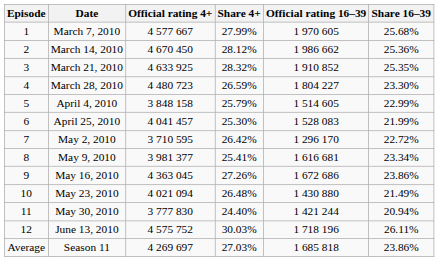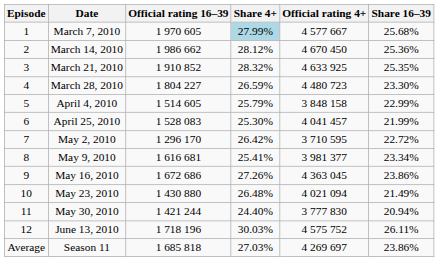 <table class="wikitable" style="text-align:center;">
 <tr>
 <th>Episode</th>
 <th>Date</th>
+<th>Official rating 16–39</th>
+<th>Share 4+</th>
 <th>Official rating 4+</th>
-<th>Share 4+</th>
-<th>Official rating 16–39</th>
 <th>Share 16–39</th>
 </tr>
 <tr>
 <td>1</td>
 <td>March 7, 2010</td>
+<td>1 970 605</td>
+<td style="background: lightblue;">27.99%</td>
 <td>4 577 667</td>
-<td>27.99%</td>
-<td>1 970 605</td>
 <td>25.68%</td>
 </tr>
 <tr>
 <td>2</td>
 <td>March 14, 2010</td>
+<td>1 986 662</td>
+<td>28.12%</td>
 <td>4 670 450</td>
-<td>28.12%</td>
-<td>1 986 662</td>
 <td>25.36%</td>
 </tr>
 <tr>
 <td>3</td>
 <td>March 21, 2010</td>
+<td>1 910 852</td>
+<td>28.32%</td>
 <td>4 633 925</td>
-<td>28.32%</td>
-<td>1 910 852</td>
 <td>25.35%</td>
 </tr>
 <tr>
 <td>4</td>
 <td>March 28, 2010</td>
+<td>1 804 227</td>
+<td>26.59%</td>
 <td>4 480 723</td>
-<td>26.59%</td>
-<td>1 804 227</td>
 <td>23.30%</td>
 </tr>
 <tr>
 <td>5</td>
 <td>April 4, 2010</td>
+<td>1 514 605</td>
+<td>25.79%</td>
 <td>3 848 158</td>
-<td>25.79%</td>
-<td>1 514 605</td>
 <td>22.99%</td>
 </tr>
 <tr>
 <td>6</td>
 <td>April 25, 2010</td>
+<td>1 528 083</td>
+<td>25.30%</td>
 <td>4 041 457</td>
-<td>25.30%</td>
-<td>1 528 083</td>
 <td>21.99%</td>
 </tr>
 <tr>
 <td>7</td>
 <td>May 2, 2010</td>
+<td>1 296 170</td>
+<td>26.42%</td>
 <td>3 710 595</td>
-<td>26.42%</td>
-<td>1 296 170</td>
 <td>22.72%</td>
 </tr>
 <tr>
 <td>8</td>
 <td>May 9, 2010</td>
+<td>1 616 681</td>
+<td>25.41%</td>
 <td>3 981 377</td>
-<td>25.41%</td>
-<td>1 616 681</td>
 <td>23.34%</td>
 </tr>
 <tr>
 <td>9</td>
 <td>May 16, 2010</td>
+<td>1 672 686</td>
+<td>27.26%</td>
 <td>4 363 045</td>
-<td>27.26%</td>
-<td>1 672 686</td>
 <td>23.86%</td>
 </tr>
 <tr>
 <td>10</td>
 <td>May 23, 2010</td>
+<td>1 430 880</td>
+<td>26.48%</td>
 <td>4 021 094</td>
-<td>26.48%</td>
-<td>1 430 880</td>
 <td>21.49%</td>
 </tr>
 <tr>
 <td>11</td>
 <td>May 30, 2010</td>
+<td>1 421 244</td>
+<td>24.40%</td>
 <td>3 777 830</td>
-<td>24.40%</td>
-<td>1 421 244</td>
 <td>20.94%</td>
 </tr>
 <tr>
 <td>12</td>
 <td>June 13, 2010</td>
+<td>1 718 196</td>
+<td>30.03%</td>
 <td>4 575 752</td>
-<td>30.03%</td>
-<td>1 718 196</td>
 <td>26.11%</td>
 </tr>
 <tr>
 <td>Average</td>
 <td>Season 11</td>
+<td>1 685 818</td>
+<td>27.03%</td>
 <td>4 269 697</td>
-<td>27.03%</td>
-<td>1 685 818</td>
 <td>23.86%</td>
 </tr>
 </table>
